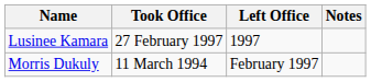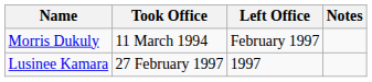 <table class="wikitable">
 <tr>
 <th>Name</th>
 <th>Took Office</th>
 <th>Left Office</th>
 <th>Notes</th>
 </tr>
 <tr>
+<td><a href='#'>Morris Dukuly</a></td>
+<td>11 March 1994</td>
+<td>February 1997</td>
+<td></td>
+</tr>
+<tr>
 <td><a href='#'>Lusinee Kamara</a></td>
 <td>27 February 1997</td>
 <td>1997</td>
 <td></td>
 </tr>
-<tr>
-<td><a href='#'>Morris Dukuly</a></td>
-<td>11 March 1994</td>
-<td>February 1997</td>
-<td></td>
-</tr>
 </table>
